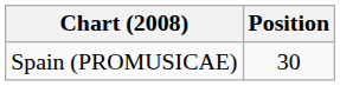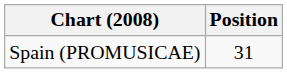 <table class="wikitable">
 <tr>
 <th>Chart (2008)</th>
 <th>Position</th>
 </tr>
 <tr>
 <td>Spain (PROMUSICAE)</td>
-<td align="center">30</td>
+<td align="center">31</td>
 </tr>
 </table>
